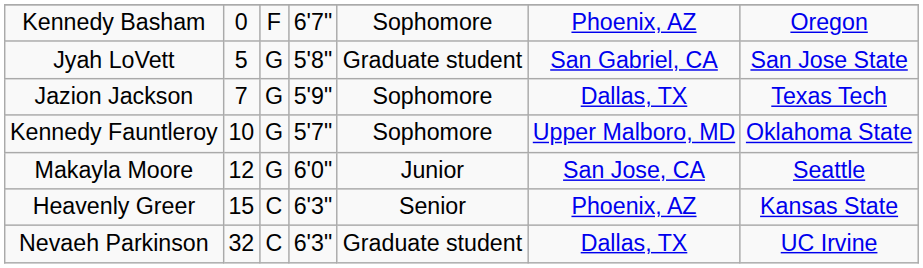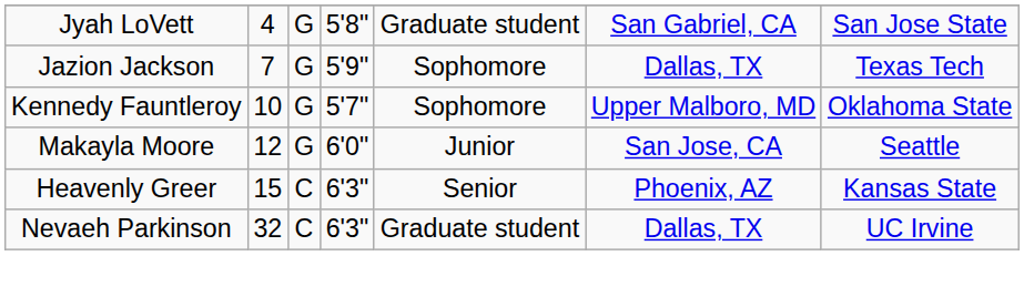 <table class="wikitable sortable" style="text-align: center">
 <tr align=center>
 </tr>
 <tr>
-<td>Kennedy Basham</td>
-<td>0</td>
-<td>F</td>
-<td>6'7"</td>
-<td>Sophomore</td>
-<td><a href='#'>Phoenix, AZ</a></td>
-<td><a href='#'>Oregon</a></td>
-</tr>
-<tr>
 <td>Jyah LoVett</td>
-<td>5</td>
+<td>4</td>
 <td>G</td>
 <td>5'8"</td>
 <td>Graduate student</td>
 <td><a href='#'>San Gabriel, CA</a></td>
 <td><a href='#'>San Jose State</a></td>
 </tr>
 <tr>
 <td>Jazion Jackson</td>
 <td>7</td>
 <td>G</td>
 <td>5'9"</td>
 <td>Sophomore</td>
 <td><a href='#'>Dallas, TX</a></td>
 <td><a href='#'>Texas Tech</a></td>
 </tr>
 <tr>
 <td>Kennedy Fauntleroy</td>
 <td>10</td>
 <td>G</td>
 <td>5'7"</td>
 <td>Sophomore</td>
 <td><a href='#'>Upper Malboro, MD</a></td>
 <td><a href='#'>Oklahoma State</a></td>
 </tr>
 <tr>
 <td>Makayla Moore</td>
 <td>12</td>
 <td>G</td>
 <td>6'0"</td>
 <td>Junior</td>
 <td><a href='#'>San Jose, CA</a></td>
 <td><a href='#'>Seattle</a></td>
 </tr>
 <tr>
 <td>Heavenly Greer</td>
 <td>15</td>
 <td>C</td>
 <td>6'3"</td>
 <td> Senior</td>
 <td><a href='#'>Phoenix, AZ</a></td>
 <td><a href='#'>Kansas State</a></td>
 </tr>
 <tr>
 <td>Nevaeh Parkinson</td>
 <td>32</td>
 <td>C</td>
 <td>6'3"</td>
 <td>Graduate student</td>
 <td><a href='#'>Dallas, TX</a></td>
 <td><a href='#'>UC Irvine</a></td>
 </tr>
 </table>
